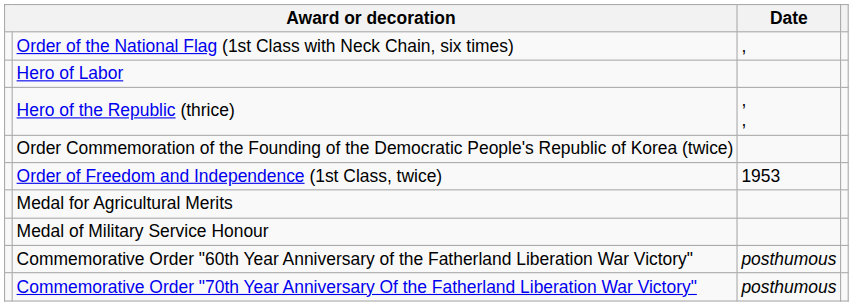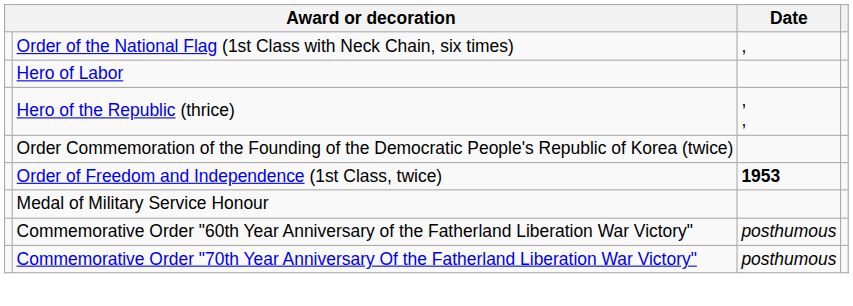 <table class="wikitable sortable" style="text-align:left;">
 <tr>
 <th colspan=2 width="490px">Award or decoration</th>
 <th>Date</th>
 <th class="unsortable"></th>
 </tr>
 <tr>
 <td></td>
 <td><a href='#'>Order of the National Flag</a> (1st Class with Neck Chain, six times)</td>
 <td>,<br></td>
 <td></td>
 </tr>
 <tr>
 <td></td>
 <td><a href='#'>Hero of Labor</a></td>
 <td></td>
 <td></td>
 </tr>
 <tr>
 <td></td>
 <td><a href='#'>Hero of the Republic</a> (thrice)</td>
 <td>,<br>,<br></td>
 <td></td>
 </tr>
 <tr>
 <td></td>
 <td>Order Commemoration of the Founding of the Democratic People's Republic of Korea (twice)</td>
 <td></td>
 <td></td>
 </tr>
 <tr>
 <td></td>
 <td><a href='#'>Order of Freedom and Independence</a> (1st Class, twice)</td>
-<td>1953</td>
-<td></td>
-</tr>
-<tr>
-<td></td>
-<td>Medal for Agricultural Merits</td>
-<td></td>
+<td><strong>1953</strong></td>
 <td></td>
 </tr>
 <tr>
 <td></td>
 <td>Medal of Military Service Honour</td>
 <td></td>
 <td></td>
 </tr>
 <tr>
 <td></td>
 <td>Commemorative Order "60th Year Anniversary of the Fatherland Liberation War Victory"</td>
 <td><em>posthumous</em></td>
 <td></td>
 </tr>
 <tr>
 <td></td>
 <td><a href='#'>Commemorative Order "70th Year Anniversary Of the Fatherland Liberation War Victory"</a></td>
 <td><em>posthumous</em></td>
 <td></td>
 </tr>
 </table>
